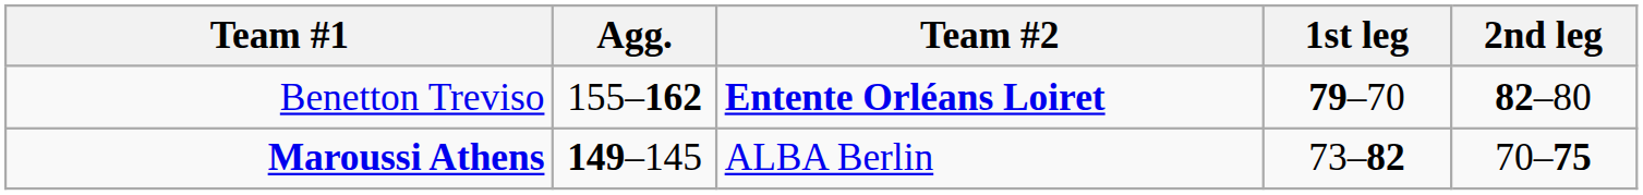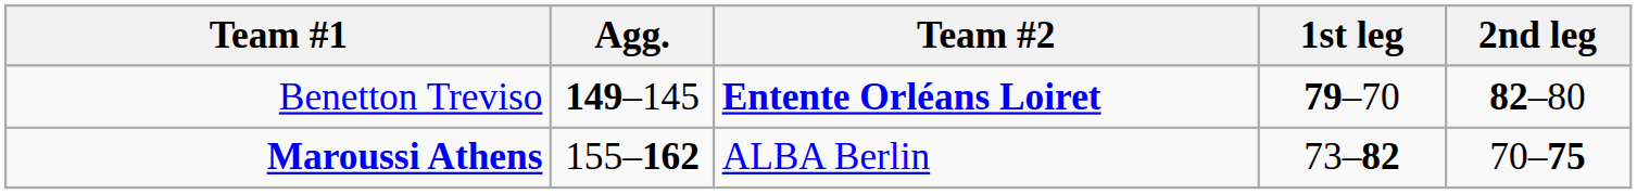 <table class=wikitable style="text-align:center">
 <tr>
 <th width=220>Team #1</th>
 <th width=60>Agg.</th>
 <th width=220>Team #2</th>
 <th width=70>1st leg</th>
 <th width=70>2nd leg</th>
 </tr>
 <tr>
 <td align=right><a href='#'>Benetton Treviso</a> </td>
-<td>155–<strong>162</strong></td>
+<td><strong>149</strong>–145</td>
 <td align=left> <strong><a href='#'>Entente Orléans Loiret</a></strong></td>
 <td><strong>79</strong>–70</td>
 <td><strong>82</strong>–80</td>
 </tr>
 <tr>
 <td align=right><strong><a href='#'>Maroussi Athens</a> </strong></td>
-<td><strong>149</strong>–145</td>
+<td>155–<strong>162</strong></td>
 <td align=left> <a href='#'>ALBA Berlin</a></td>
 <td>73–<strong>82</strong></td>
 <td>70–<strong>75</strong></td>
 </tr>
 </table>
